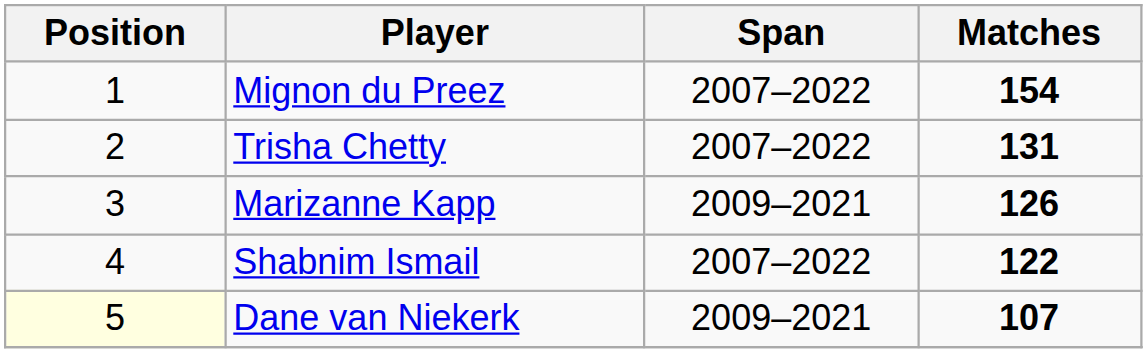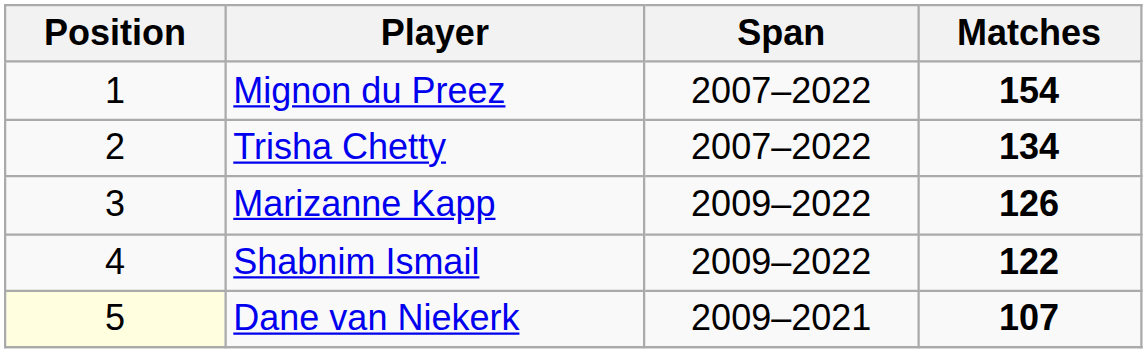 <table class="wikitable" style="text-align: center; width:40%">
 <tr>
 <th>Position</th>
 <th>Player</th>
 <th>Span</th>
 <th>Matches</th>
 </tr>
 <tr>
 <td>1</td>
 <td align="left"><a href='#'>Mignon du Preez</a></td>
 <td>2007–2022</td>
 <td><strong>154</strong></td>
 </tr>
 <tr>
 <td>2</td>
 <td align="left"><a href='#'>Trisha Chetty</a></td>
 <td>2007–2022</td>
-<td><strong>131</strong></td>
+<td><strong>134</strong></td>
 </tr>
 <tr>
 <td>3</td>
 <td align="left"><a href='#'>Marizanne Kapp</a></td>
-<td>2009–2021</td>
+<td>2009–2022</td>
 <td><strong>126</strong></td>
 </tr>
 <tr>
 <td>4</td>
 <td align="left"><a href='#'>Shabnim Ismail</a></td>
-<td>2007–2022</td>
+<td>2009–2022</td>
 <td><strong>122</strong></td>
 </tr>
 <tr>
 <td style="background: lightyellow;">5</td>
 <td align="left"><a href='#'>Dane van Niekerk</a></td>
 <td>2009–2021</td>
 <td><strong>107</strong></td>
 </tr>
 <tr>
 </tr>
 </table>
